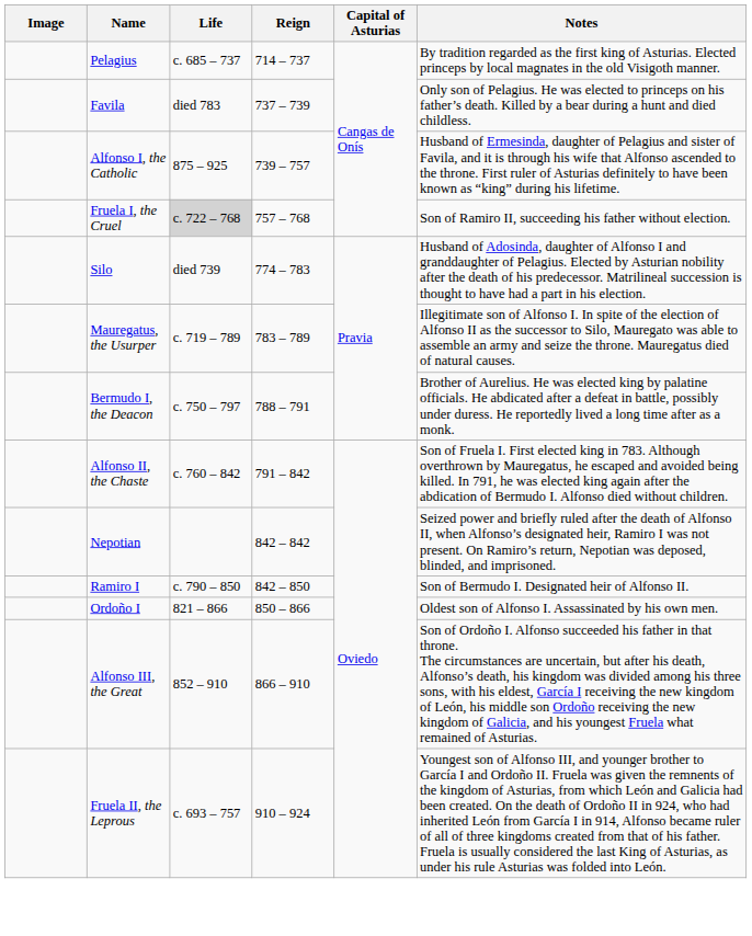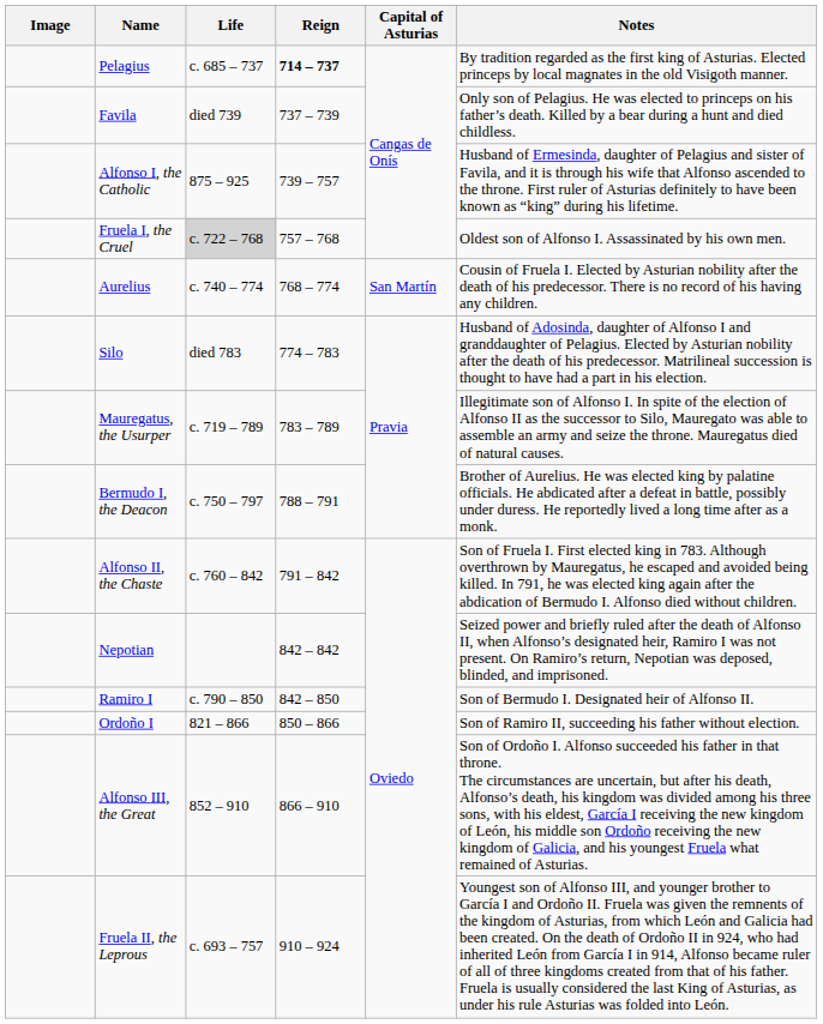 <table class="wikitable">
 <tr>
 <th style="width: 10%">Image</th>
 <th style="width: 10%">Name</th>
 <th style="width: 10%">Life</th>
 <th style="width: 10%">Reign</th>
 <th style="width: 10%">Capital of Asturias</th>
 <th style="width: 40%">Notes</th>
 </tr>
 <tr>
 <td></td>
 <td><a href='#'>Pelagius</a><br></td>
 <td>c. 685 – 737</td>
-<td>714 – 737</td>
+<td><strong>714 – 737</strong></td>
 <td rowspan=4><a href='#'>Cangas de Onís</a></td>
 <td>By tradition regarded as the first king of Asturias. Elected princeps by local magnates in the old Visigoth manner.</td>
 </tr>
 <tr>
 <td></td>
 <td><a href='#'>Favila</a><br></td>
-<td>died 783</td>
+<td>died 739</td>
 <td>737 – 739</td>
 <td>Only son of Pelagius. He was elected to princeps on his father’s death. Killed by a bear during a hunt and died childless.</td>
 </tr>
 <tr>
 <td></td>
 <td><a href='#'>Alfonso I</a>, <em>the Catholic</em><br></td>
 <td>875 – 925</td>
 <td>739 – 757</td>
 <td>Husband of <a href='#'>Ermesinda</a>, daughter of Pelagius and sister of Favila, and it is through his wife that Alfonso ascended to the throne. First ruler of Asturias definitely to have been known as “king” during his lifetime.</td>
 </tr>
 <tr>
 <td></td>
 <td><a href='#'>Fruela I</a>, <em>the Cruel</em><br></td>
 <td style="background: lightgrey;">c. 722 – 768</td>
 <td>757 – 768</td>
-<td>Son of Ramiro II, succeeding his father without election.</td>
+<td>Oldest son of Alfonso I. Assassinated by his own men.</td>
+</tr>
+<tr>
+<td></td>
+<td><a href='#'>Aurelius</a><br></td>
+<td>c. 740 – 774</td>
+<td>768 – 774</td>
+<td><a href='#'>San Martín</a></td>
+<td>Cousin of Fruela I. Elected by Asturian nobility after the death of his predecessor. There is no record of his having any children.</td>
 </tr>
 <tr>
 <td></td>
 <td><a href='#'>Silo</a></td>
-<td>died 739</td>
+<td>died 783</td>
 <td>774 – 783</td>
 <td rowspan=3><a href='#'>Pravia</a></td>
 <td>Husband of <a href='#'>Adosinda</a>, daughter of Alfonso I and granddaughter of Pelagius. Elected by Asturian nobility after the death of his predecessor. Matrilineal succession is thought to have had a part in his election.</td>
 </tr>
 <tr>
 <td></td>
 <td><a href='#'>Mauregatus</a>, <em>the Usurper</em><br></td>
 <td>c. 719 – 789</td>
 <td>783 – 789</td>
 <td>Illegitimate son of Alfonso I. In spite of the election of Alfonso II as the successor to Silo,  Mauregato was able to assemble an army and seize the throne. Mauregatus died of natural causes.</td>
 </tr>
 <tr>
 <td></td>
 <td><a href='#'>Bermudo I</a>, <em>the Deacon</em><br></td>
 <td>c. 750 – 797</td>
 <td>788 – 791</td>
 <td>Brother of Aurelius. He was elected king by palatine officials. He abdicated after a defeat in battle, possibly under duress. He reportedly lived a long time after as a monk.</td>
 </tr>
 <tr>
 <td></td>
 <td><a href='#'>Alfonso II</a>, <em>the Chaste</em><br></td>
 <td>c. 760 – 842</td>
 <td>791 – 842</td>
 <td rowspan=6><a href='#'>Oviedo</a></td>
 <td>Son of Fruela I. First elected king in 783. Although overthrown by Mauregatus, he escaped and avoided being killed. In 791, he was elected king again after the abdication of Bermudo I. Alfonso died without children.</td>
 </tr>
 <tr>
 <td></td>
 <td><a href='#'>Nepotian</a></td>
 <td></td>
 <td>842 – 842</td>
 <td>Seized power and briefly ruled after the death of Alfonso II, when Alfonso’s designated heir, Ramiro I was not present. On Ramiro’s return, Nepotian was deposed, blinded, and imprisoned.</td>
 </tr>
 <tr>
 <td></td>
 <td><a href='#'>Ramiro I</a></td>
 <td>c. 790 – 850</td>
 <td>842 – 850</td>
 <td>Son of Bermudo I. Designated heir of Alfonso II.</td>
 </tr>
 <tr>
 <td></td>
 <td><a href='#'>Ordoño I</a></td>
 <td>821 – 866</td>
 <td>850 – 866</td>
-<td>Oldest son of Alfonso I. Assassinated by his own men.</td>
+<td>Son of Ramiro II, succeeding his father without election.</td>
 </tr>
 <tr>
 <td></td>
 <td><a href='#'>Alfonso III</a>, <em>the Great</em><br></td>
 <td>852 – 910</td>
 <td>866 – 910</td>
 <td>Son of Ordoño I. Alfonso succeeded his father in that throne.<br>The circumstances are uncertain, but after his death, Alfonso’s death, his kingdom was divided among his three sons, with his eldest, <a href='#'>García I</a> receiving the new kingdom of León, his middle son <a href='#'>Ordoño</a> receiving the new kingdom of <a href='#'>Galicia</a>, and his youngest <a href='#'>Fruela</a> what remained of Asturias.</td>
 </tr>
 <tr>
 <td></td>
 <td><a href='#'>Fruela II</a>, <em>the Leprous</em><br></td>
 <td>c. 693 – 757</td>
 <td>910 – 924</td>
 <td>Youngest son of Alfonso III, and younger brother to García I and Ordoño II. Fruela was given the remnents of the kingdom of Asturias, from which León and Galicia had been created. On the death of Ordoño II in 924, who had inherited León from García I in 914, Alfonso became ruler of all of three kingdoms created from that of his father.<br>Fruela is usually considered the last King of Asturias, as under his rule Asturias was folded into León.</td>
 </tr>
 </table>
